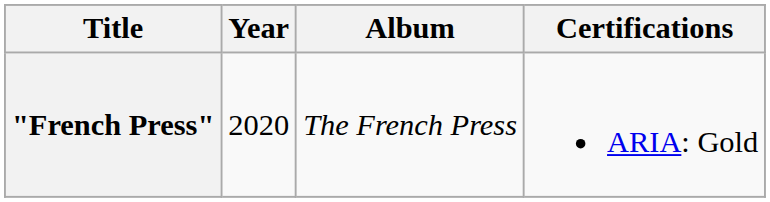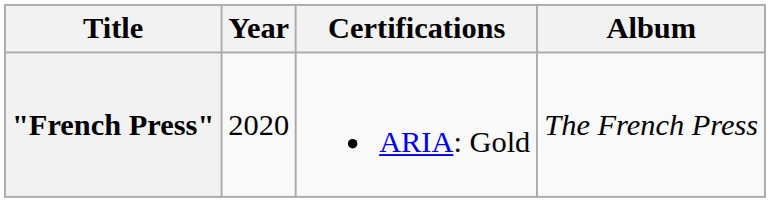 <table class="wikitable plainrowheaders" style="text-align:center;" border="1">
 <tr>
 <th scope="col">Title</th>
 <th scope="col">Year</th>
+<th scope="col">Certifications</th>
 <th scope="col">Album</th>
-<th scope="col">Certifications</th>
 </tr>
 <tr>
 <th scope="row">"French Press"</th>
 <td>2020</td>
+<td><br><ul><li><a href='#'>ARIA</a>: Gold</li></ul></td>
 <td><em>The French Press</em></td>
-<td><br><ul><li><a href='#'>ARIA</a>: Gold</li></ul></td>
 </tr>
 </table>
